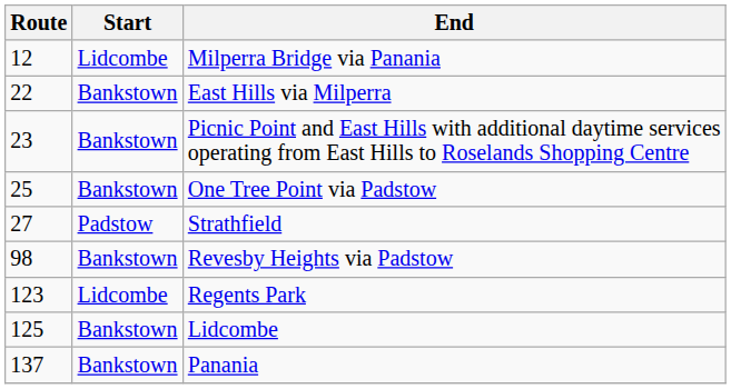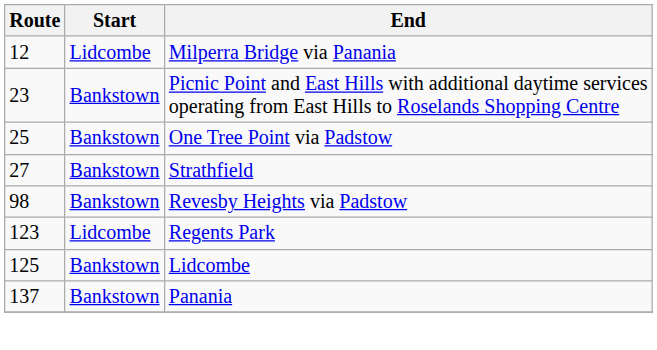 <table class="wikitable">
 <tr>
 <th>Route</th>
 <th>Start</th>
 <th>End</th>
 </tr>
 <tr>
 <td>12</td>
 <td><a href='#'>Lidcombe</a></td>
 <td><a href='#'>Milperra Bridge</a> via <a href='#'>Panania</a></td>
-</tr>
-<tr>
-<td>22</td>
-<td><a href='#'>Bankstown</a></td>
-<td><a href='#'>East Hills</a> via <a href='#'>Milperra</a></td>
 </tr>
 <tr>
 <td>23</td>
 <td><a href='#'>Bankstown</a></td>
 <td><a href='#'>Picnic Point</a> and <a href='#'>East Hills</a> with additional daytime services<br>operating from East Hills to <a href='#'>Roselands Shopping Centre</a></td>
 </tr>
 <tr>
 <td>25</td>
 <td><a href='#'>Bankstown</a></td>
 <td><a href='#'>One Tree Point</a> via <a href='#'>Padstow</a></td>
 </tr>
 <tr>
 <td>27</td>
-<td><a href='#'>Padstow</a></td>
+<td><a href='#'>Bankstown</a></td>
 <td><a href='#'>Strathfield</a></td>
 </tr>
 <tr>
 <td>98</td>
 <td><a href='#'>Bankstown</a></td>
 <td><a href='#'>Revesby Heights</a> via <a href='#'>Padstow</a></td>
 </tr>
 <tr>
 <td>123</td>
 <td><a href='#'>Lidcombe</a></td>
 <td><a href='#'>Regents Park</a></td>
 </tr>
 <tr>
 <td>125</td>
 <td><a href='#'>Bankstown</a></td>
 <td><a href='#'>Lidcombe</a></td>
 </tr>
 <tr>
 <td>137</td>
 <td><a href='#'>Bankstown</a></td>
 <td><a href='#'>Panania</a></td>
 </tr>
 <tr>
 </tr>
 </table>
